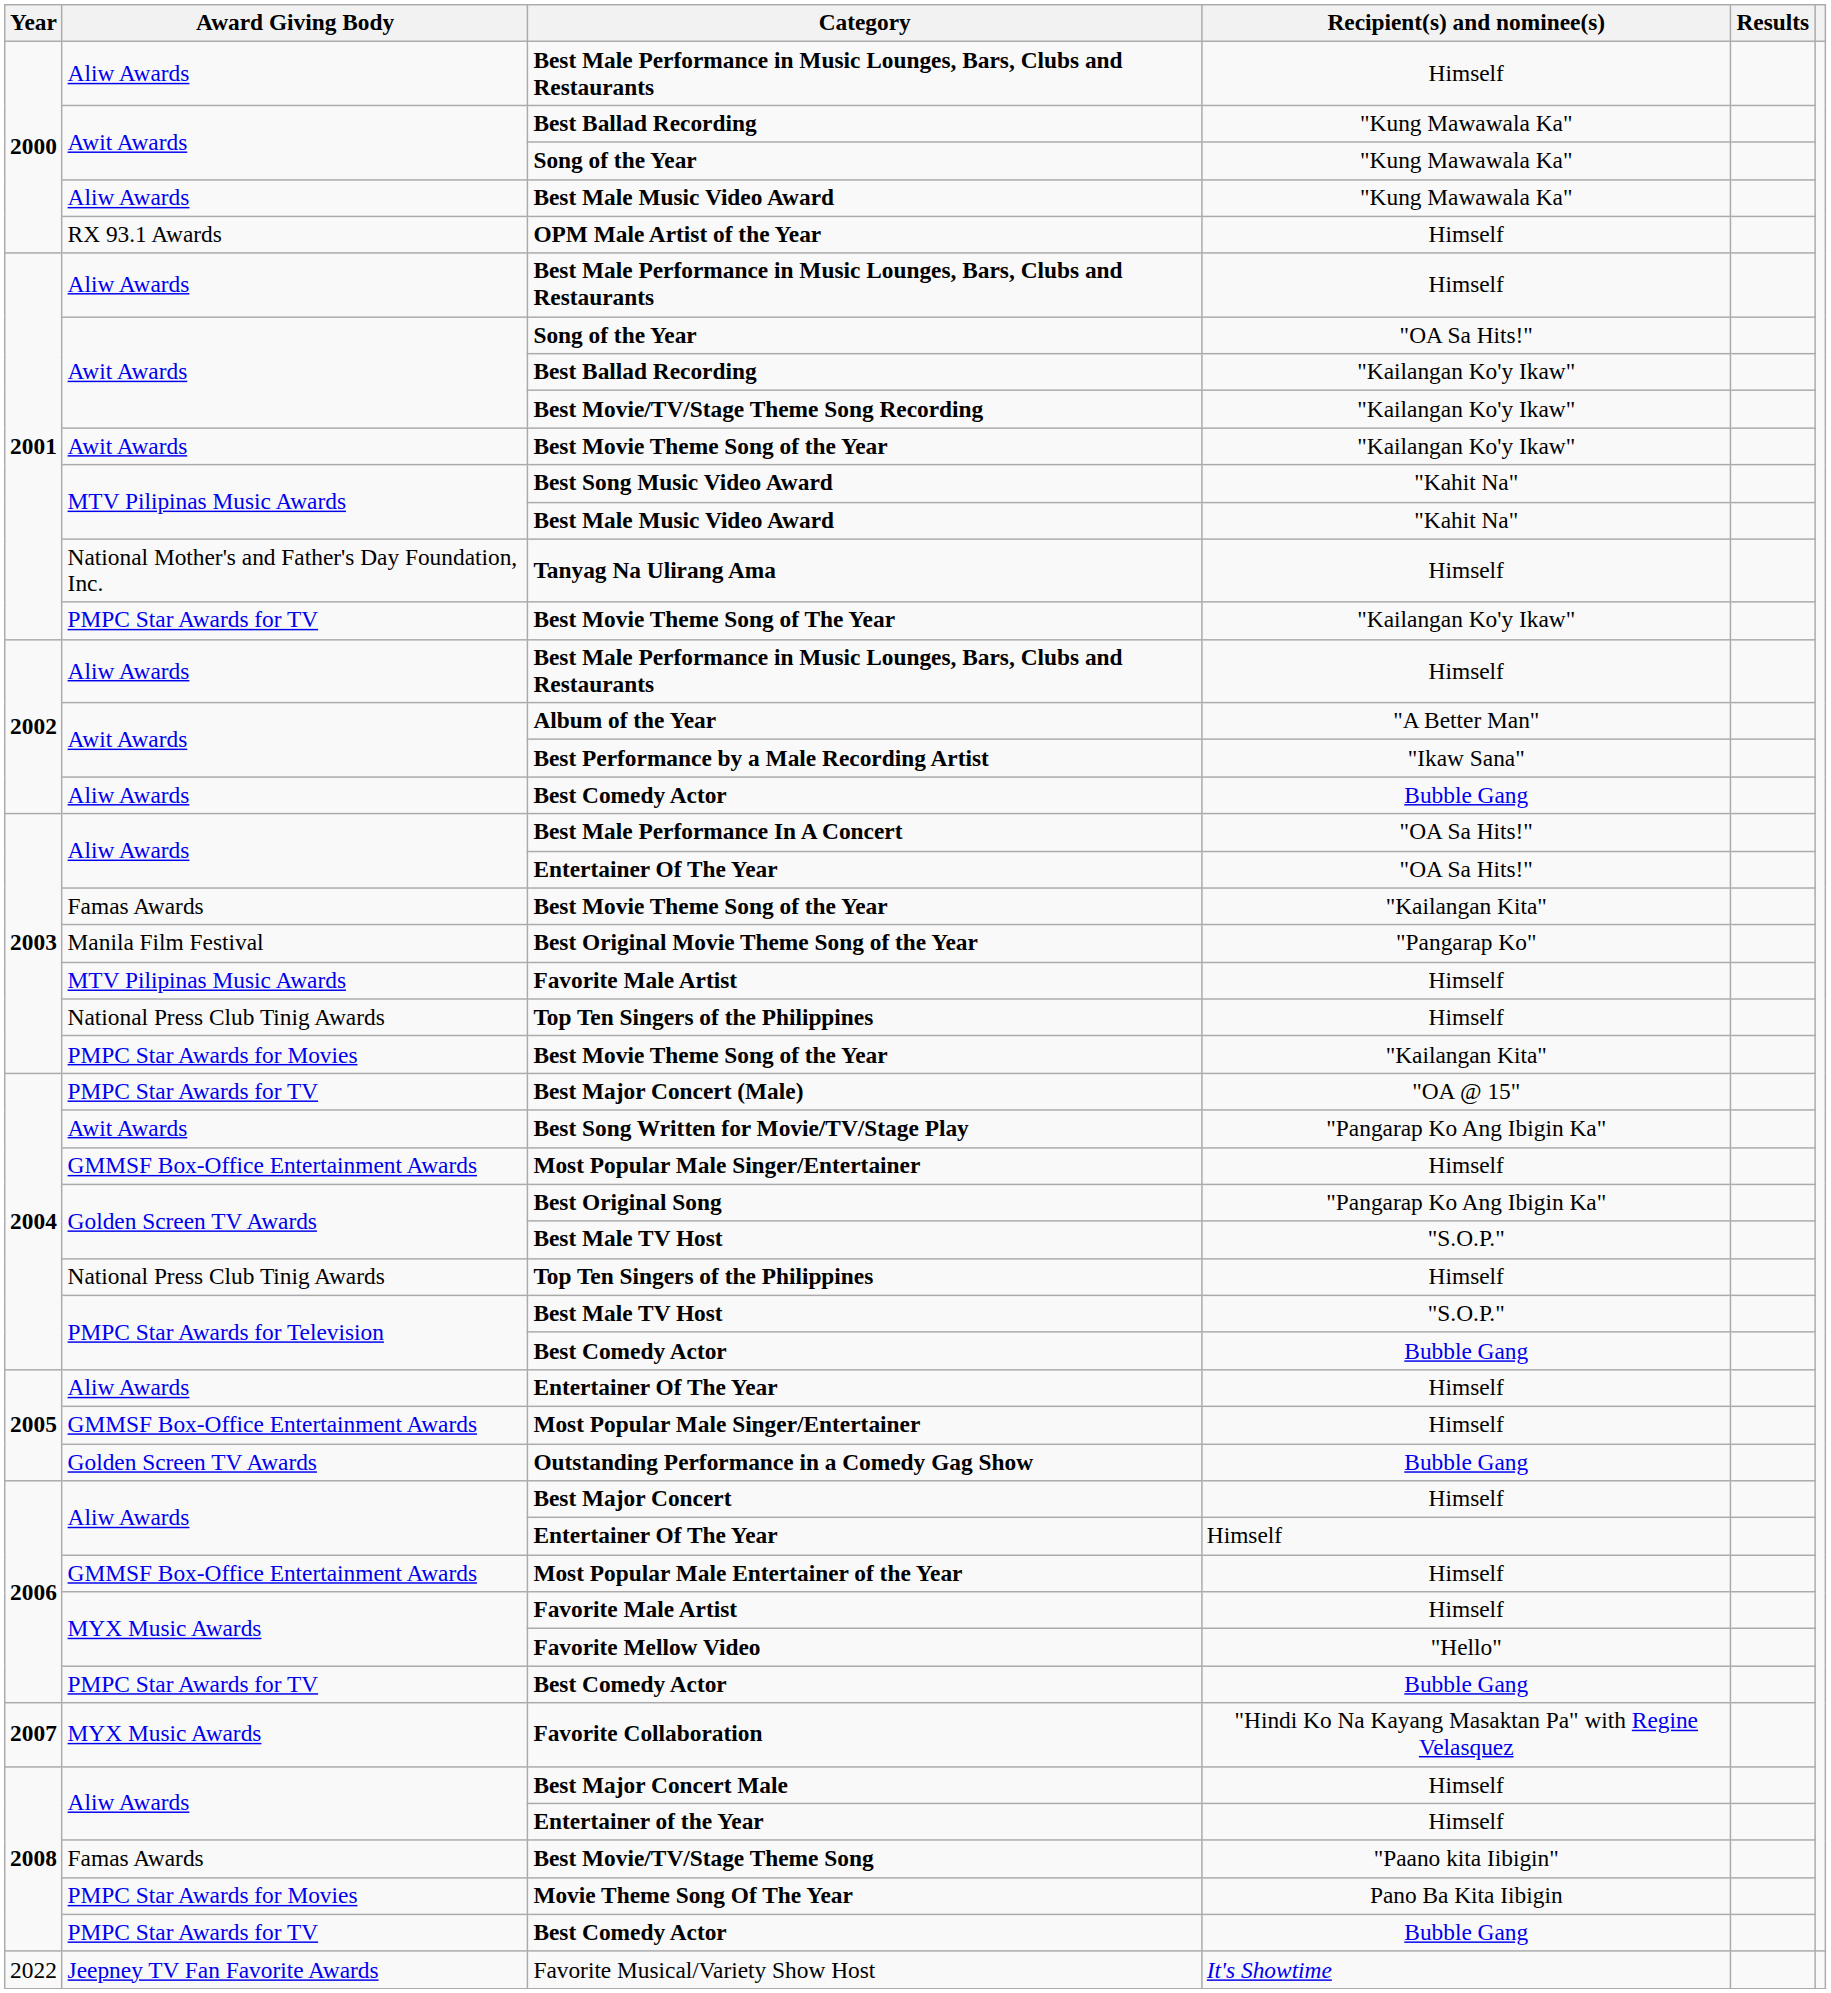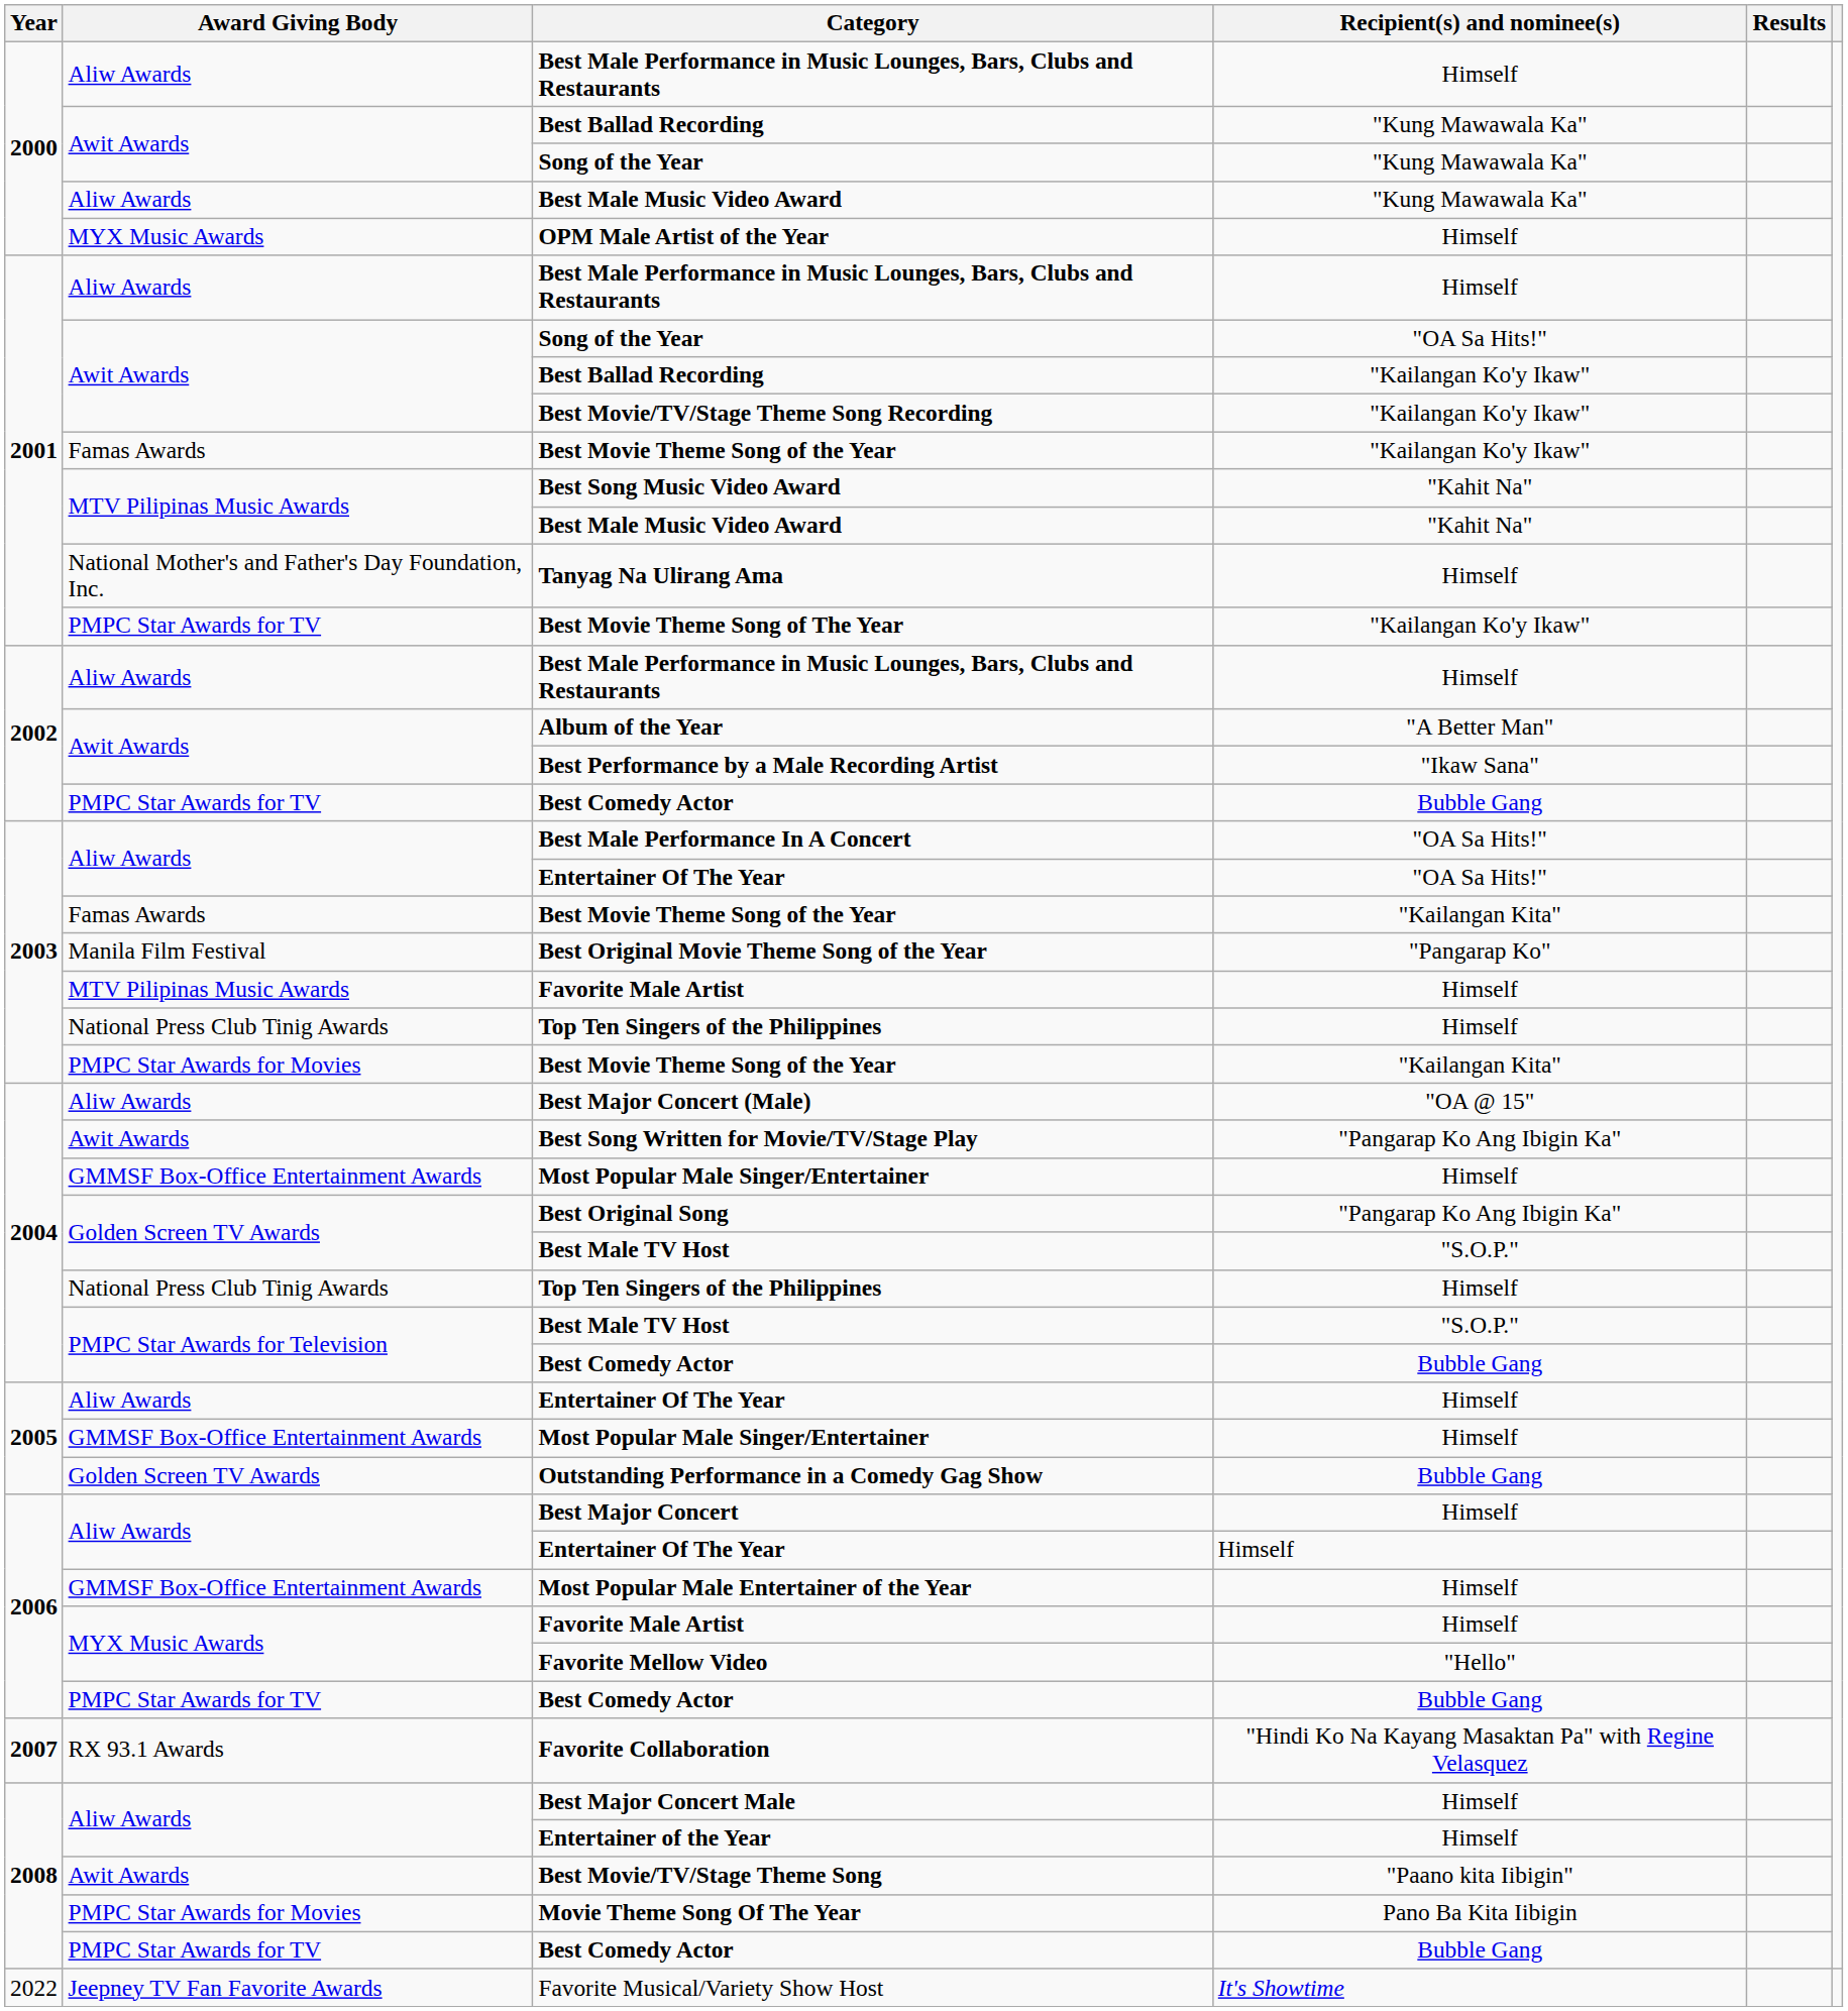 <table class="wikitable">
 <tr>
 <th>Year</th>
 <th>Award Giving Body</th>
 <th>Category</th>
 <th>Recipient(s) and nominee(s)</th>
 <th>Results</th>
 <th></th>
 </tr>
 <tr>
 <td rowspan=5><strong>2000</strong></td>
 <td><a href='#'>Aliw Awards</a></td>
 <td><strong>Best Male Performance in Music Lounges, Bars, Clubs and Restaurants</strong></td>
 <td align=center>Himself</td>
 <td></td>
 </tr>
 <tr>
 <td rowspan=2><a href='#'>Awit Awards</a></td>
 <td><strong>Best Ballad Recording</strong></td>
 <td align=center>"Kung Mawawala Ka"</td>
 <td></td>
 </tr>
 <tr>
 <td><strong>Song of the Year</strong></td>
 <td align=center>"Kung Mawawala Ka"</td>
 <td></td>
 </tr>
 <tr>
 <td><a href='#'>Aliw Awards</a></td>
 <td><strong>Best Male Music Video Award</strong></td>
 <td align=center>"Kung Mawawala Ka"</td>
 <td></td>
 </tr>
 <tr>
-<td>RX 93.1 Awards</td>
+<td><a href='#'>MYX Music Awards</a></td>
 <td><strong>OPM Male Artist of the Year</strong></td>
 <td align=center>Himself</td>
 <td></td>
 </tr>
 <tr>
 <td rowspan=9><strong>2001</strong></td>
 <td rowspan=1><a href='#'>Aliw Awards</a></td>
 <td><strong>Best Male Performance in Music Lounges, Bars, Clubs and Restaurants</strong></td>
 <td align=center>Himself</td>
 <td></td>
 </tr>
 <tr>
 <td rowspan=3><a href='#'>Awit Awards</a></td>
 <td><strong>Song of the Year</strong></td>
 <td align=center>"OA Sa Hits!"</td>
 <td></td>
 </tr>
 <tr>
 <td><strong>Best Ballad Recording</strong></td>
 <td align=center>"Kailangan Ko'y Ikaw"</td>
 <td></td>
 </tr>
 <tr>
 <td><strong>Best Movie/TV/Stage Theme Song Recording</strong></td>
 <td align=center>"Kailangan Ko'y Ikaw"</td>
 <td></td>
 </tr>
 <tr>
-<td><a href='#'>Awit Awards</a></td>
+<td>Famas Awards</td>
 <td><strong>Best Movie Theme Song of the Year</strong></td>
 <td align=center>"Kailangan Ko'y Ikaw"</td>
 <td></td>
 </tr>
 <tr>
 <td rowspan=2><a href='#'>MTV Pilipinas Music Awards</a></td>
 <td><strong>Best Song Music Video Award</strong></td>
 <td align=center>"Kahit Na"</td>
 <td></td>
 </tr>
 <tr>
 <td><strong>Best Male Music Video Award</strong></td>
 <td align=center>"Kahit Na"</td>
 <td></td>
 </tr>
 <tr>
 <td>National Mother's and Father's Day Foundation, Inc.</td>
 <td><strong>Tanyag Na Ulirang Ama</strong></td>
 <td align=center>Himself</td>
 <td></td>
 </tr>
 <tr>
 <td><a href='#'>PMPC Star Awards for TV</a></td>
 <td><strong>Best Movie Theme Song of The Year</strong></td>
 <td align=center>"Kailangan Ko'y Ikaw"</td>
 <td></td>
 </tr>
 <tr>
 <td rowspan=4><strong>2002</strong></td>
 <td><a href='#'>Aliw Awards</a></td>
 <td><strong>Best Male Performance in Music Lounges, Bars, Clubs and Restaurants</strong></td>
 <td align=center>Himself</td>
 <td></td>
 </tr>
 <tr>
 <td rowspan=2><a href='#'>Awit Awards</a></td>
 <td><strong>Album of the Year</strong></td>
 <td align=center>"A Better Man"</td>
 <td></td>
 </tr>
 <tr>
 <td><strong>Best Performance by a Male Recording Artist</strong></td>
 <td align=center>"Ikaw Sana"</td>
 <td></td>
 </tr>
 <tr>
-<td><a href='#'>Aliw Awards</a></td>
+<td><a href='#'>PMPC Star Awards for TV</a></td>
 <td><strong>Best Comedy Actor</strong></td>
 <td align=center><a href='#'>Bubble Gang</a></td>
 <td></td>
 </tr>
 <tr>
 <td rowspan=7><strong>2003</strong></td>
 <td rowspan=2><a href='#'>Aliw Awards</a></td>
 <td><strong>Best Male Performance In A Concert</strong></td>
 <td align=center>"OA Sa Hits!"</td>
 <td></td>
 </tr>
 <tr>
 <td><strong>Entertainer Of The Year</strong></td>
 <td align=center>"OA Sa Hits!"</td>
 <td></td>
 </tr>
 <tr>
 <td>Famas Awards</td>
 <td><strong>Best Movie Theme Song of the Year</strong></td>
 <td align=center>"Kailangan Kita"</td>
 <td></td>
 </tr>
 <tr>
 <td>Manila Film Festival</td>
 <td><strong>Best Original Movie Theme Song of the Year</strong></td>
 <td align=center>"Pangarap Ko"</td>
 <td></td>
 </tr>
 <tr>
 <td><a href='#'>MTV Pilipinas Music Awards</a></td>
 <td><strong>Favorite Male Artist</strong></td>
 <td align=center>Himself</td>
 <td></td>
 </tr>
 <tr>
 <td>National Press Club Tinig Awards</td>
 <td><strong>Top Ten Singers of the Philippines</strong></td>
 <td align=center>Himself</td>
 <td></td>
 </tr>
 <tr>
 <td><a href='#'>PMPC Star Awards for Movies</a></td>
 <td><strong>Best Movie Theme Song of the Year</strong></td>
 <td align=center>"Kailangan Kita"</td>
 <td></td>
 </tr>
 <tr>
 <td rowspan=8><strong>2004</strong></td>
-<td><a href='#'>PMPC Star Awards for TV</a></td>
+<td><a href='#'>Aliw Awards</a></td>
 <td><strong>Best Major Concert (Male)</strong></td>
 <td align=center>"OA @ 15"</td>
 <td></td>
 </tr>
 <tr>
 <td><a href='#'>Awit Awards</a></td>
 <td><strong>Best Song Written for Movie/TV/Stage Play</strong></td>
 <td align=center>"Pangarap Ko Ang Ibigin Ka"</td>
 <td></td>
 </tr>
 <tr>
 <td><a href='#'>GMMSF Box-Office Entertainment Awards</a></td>
 <td><strong>Most Popular Male Singer/Entertainer</strong></td>
 <td align=center>Himself</td>
 <td></td>
 </tr>
 <tr>
 <td rowspan=2><a href='#'>Golden Screen TV Awards</a></td>
 <td><strong>Best Original Song</strong></td>
 <td align=center>"Pangarap Ko Ang Ibigin Ka"</td>
 <td></td>
 </tr>
 <tr>
 <td><strong>Best Male TV Host</strong></td>
 <td align=center>"S.O.P."</td>
 <td></td>
 </tr>
 <tr>
 <td>National Press Club Tinig Awards</td>
 <td><strong>Top Ten Singers of the Philippines</strong></td>
 <td align=center>Himself</td>
 <td></td>
 </tr>
 <tr>
 <td rowspan=2><a href='#'>PMPC Star Awards for Television</a></td>
 <td><strong>Best Male TV Host</strong></td>
 <td align=center>"S.O.P."</td>
 <td></td>
 </tr>
 <tr>
 <td><strong>Best Comedy Actor</strong></td>
 <td align=center><a href='#'>Bubble Gang</a></td>
 <td></td>
 </tr>
 <tr>
 <td rowspan=3><strong>2005</strong></td>
 <td><a href='#'>Aliw Awards</a></td>
 <td><strong>Entertainer Of The Year</strong></td>
 <td align=center>Himself</td>
 <td></td>
 </tr>
 <tr>
 <td><a href='#'>GMMSF Box-Office Entertainment Awards</a></td>
 <td><strong>Most Popular Male Singer/Entertainer</strong></td>
 <td align=center>Himself</td>
 <td></td>
 </tr>
 <tr>
 <td><a href='#'>Golden Screen TV Awards</a></td>
 <td><strong>Outstanding Performance in a Comedy Gag Show</strong></td>
 <td align=center><a href='#'>Bubble Gang</a></td>
 <td></td>
 </tr>
 <tr>
 <td rowspan=6><strong>2006</strong></td>
 <td rowspan=2><a href='#'>Aliw Awards</a></td>
 <td><strong>Best Major Concert</strong></td>
 <td align=center>Himself</td>
 <td></td>
 </tr>
 <tr>
 <td><strong>Entertainer Of The Year</strong></td>
 <td>Himself</td>
 <td></td>
 </tr>
 <tr>
 <td><a href='#'>GMMSF Box-Office Entertainment Awards</a></td>
 <td><strong>Most Popular Male Entertainer of the Year</strong></td>
 <td align=center>Himself</td>
 <td></td>
 </tr>
 <tr>
 <td rowspan=2><a href='#'>MYX Music Awards</a></td>
 <td><strong>Favorite Male Artist</strong></td>
 <td align=center>Himself</td>
 <td></td>
 </tr>
 <tr>
 <td><strong>Favorite Mellow Video</strong></td>
 <td align=center>"Hello"</td>
 <td></td>
 </tr>
 <tr>
 <td><a href='#'>PMPC Star Awards for TV</a></td>
 <td><strong>Best Comedy Actor</strong></td>
 <td align=center><a href='#'>Bubble Gang</a></td>
 <td></td>
 </tr>
 <tr>
 <td><strong>2007</strong></td>
-<td><a href='#'>MYX Music Awards</a></td>
+<td>RX 93.1 Awards</td>
 <td><strong>Favorite Collaboration</strong></td>
 <td align=center>"Hindi Ko Na Kayang Masaktan Pa" with <a href='#'>Regine Velasquez</a></td>
 <td></td>
 </tr>
 <tr>
 <td rowspan=5><strong>2008</strong></td>
 <td rowspan=2><a href='#'>Aliw Awards</a></td>
 <td><strong>Best Major Concert Male</strong></td>
 <td align=center>Himself</td>
 <td></td>
 </tr>
 <tr>
 <td><strong>Entertainer of the Year</strong></td>
 <td align=center>Himself</td>
 <td></td>
 </tr>
 <tr>
-<td>Famas Awards</td>
+<td><a href='#'>Awit Awards</a></td>
 <td><strong>Best Movie/TV/Stage Theme Song</strong></td>
 <td align=center>"Paano kita Iibigin"</td>
 <td></td>
 </tr>
 <tr>
 <td><a href='#'>PMPC Star Awards for Movies</a></td>
 <td><strong>Movie Theme Song Of The Year</strong></td>
 <td align=center>Pano Ba Kita Iibigin</td>
 <td></td>
 </tr>
 <tr>
 <td><a href='#'>PMPC Star Awards for TV</a></td>
 <td><strong>Best Comedy Actor</strong></td>
 <td align=center><a href='#'>Bubble Gang</a></td>
 <td></td>
 </tr>
 <tr>
 <td>2022</td>
 <td><a href='#'>Jeepney TV Fan Favorite Awards</a></td>
 <td>Favorite Musical/Variety Show Host</td>
 <td><em><a href='#'>It's Showtime</a></em></td>
 <td></td>
 <td style="text-align: center;"></td>
 </tr>
 <tr>
 </tr>
 </table>
